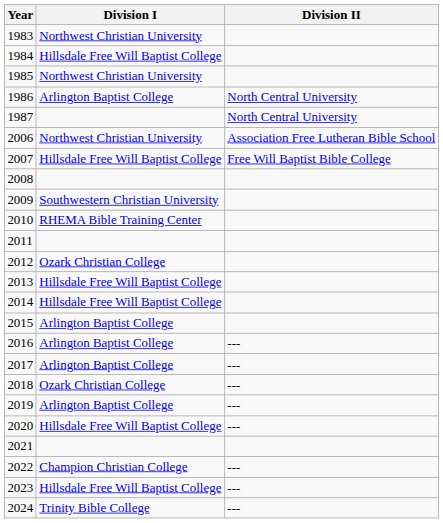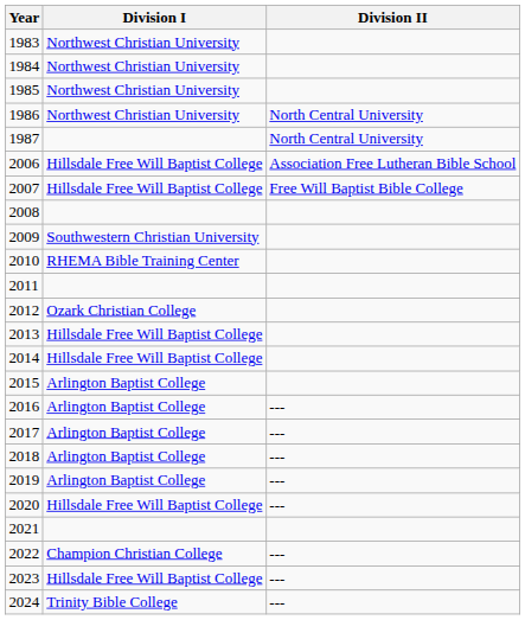 <table class="wikitable">
 <tr>
 <th>Year</th>
 <th>Division I</th>
 <th>Division II</th>
 </tr>
 <tr>
 <td>1983</td>
 <td><a href='#'>Northwest Christian University</a></td>
 <td></td>
 </tr>
 <tr>
 <td>1984</td>
-<td><a href='#'>Hillsdale Free Will Baptist College</a></td>
+<td><a href='#'>Northwest Christian University</a></td>
 <td></td>
 </tr>
 <tr>
 <td>1985</td>
 <td><a href='#'>Northwest Christian University</a></td>
 <td></td>
 </tr>
 <tr>
 <td>1986</td>
-<td><a href='#'>Arlington Baptist College</a></td>
+<td><a href='#'>Northwest Christian University</a></td>
 <td><a href='#'>North Central University</a></td>
 </tr>
 <tr>
 <td>1987</td>
 <td></td>
 <td><a href='#'>North Central University</a></td>
 </tr>
 <tr>
 <td>2006</td>
-<td><a href='#'>Northwest Christian University</a></td>
+<td><a href='#'>Hillsdale Free Will Baptist College</a></td>
 <td><a href='#'>Association Free Lutheran Bible School</a></td>
 </tr>
 <tr>
 <td>2007</td>
 <td><a href='#'>Hillsdale Free Will Baptist College</a></td>
 <td><a href='#'>Free Will Baptist Bible College</a></td>
 </tr>
 <tr>
 <td>2008</td>
 <td></td>
 <td></td>
 </tr>
 <tr>
 <td>2009</td>
 <td><a href='#'>Southwestern Christian University</a></td>
 <td></td>
 </tr>
 <tr>
 <td>2010</td>
 <td><a href='#'>RHEMA Bible Training Center</a></td>
 <td></td>
 </tr>
 <tr>
 <td>2011</td>
 <td></td>
 <td></td>
 </tr>
 <tr>
 <td>2012</td>
 <td><a href='#'>Ozark Christian College</a></td>
 <td></td>
 </tr>
 <tr>
 <td>2013</td>
 <td><a href='#'>Hillsdale Free Will Baptist College</a></td>
 <td></td>
 </tr>
 <tr>
 <td>2014</td>
 <td><a href='#'>Hillsdale Free Will Baptist College</a></td>
 <td></td>
 </tr>
 <tr>
 <td>2015</td>
 <td><a href='#'>Arlington Baptist College</a></td>
 <td></td>
 </tr>
 <tr>
 <td>2016</td>
 <td><a href='#'>Arlington Baptist College</a></td>
 <td>---</td>
 </tr>
 <tr>
 <td>2017</td>
 <td><a href='#'>Arlington Baptist College</a></td>
 <td>---</td>
 </tr>
 <tr>
 <td>2018</td>
-<td><a href='#'>Ozark Christian College</a></td>
+<td><a href='#'>Arlington Baptist College</a></td>
 <td>---</td>
 </tr>
 <tr>
 <td>2019</td>
 <td><a href='#'>Arlington Baptist College</a></td>
 <td>---</td>
 </tr>
 <tr>
 <td>2020</td>
 <td><a href='#'>Hillsdale Free Will Baptist College</a></td>
 <td>---</td>
 </tr>
 <tr>
 <td>2021</td>
 <td></td>
 </tr>
 <tr>
 <td>2022</td>
 <td><a href='#'>Champion Christian College</a></td>
 <td>---</td>
 </tr>
 <tr>
 <td>2023</td>
 <td><a href='#'>Hillsdale Free Will Baptist College</a></td>
 <td>---</td>
 </tr>
 <tr>
 <td>2024</td>
 <td><a href='#'>Trinity Bible College</a></td>
 <td>---</td>
 </tr>
 </table>
